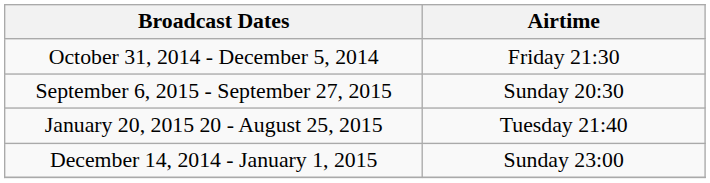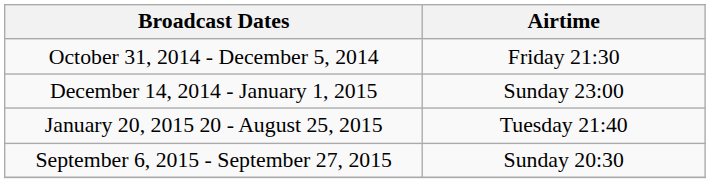 <table class="wikitable">
 <tr>
 <th width='300px'>Broadcast Dates</th>
 <th width='200px'>Airtime</th>
 </tr>
 <tr>
 <td align="center">October 31, 2014 - December 5, 2014</td>
 <td align="center">Friday 21:30</td>
 </tr>
 <tr>
-<td align="center">September 6, 2015 - September 27, 2015</td>
-<td align="center">Sunday 20:30</td>
+<td align="center">December 14, 2014 - January 1, 2015</td>
+<td align="center">Sunday 23:00</td>
 </tr>
 <tr>
 <td align="center">January 20, 2015 20 - August 25, 2015</td>
 <td align="center">Tuesday 21:40</td>
 </tr>
 <tr>
-<td align="center">December 14, 2014 - January 1, 2015</td>
-<td align="center">Sunday 23:00</td>
+<td align="center">September 6, 2015 - September 27, 2015</td>
+<td align="center">Sunday 20:30</td>
 </tr>
 <tr>
 </tr>
 </table>
